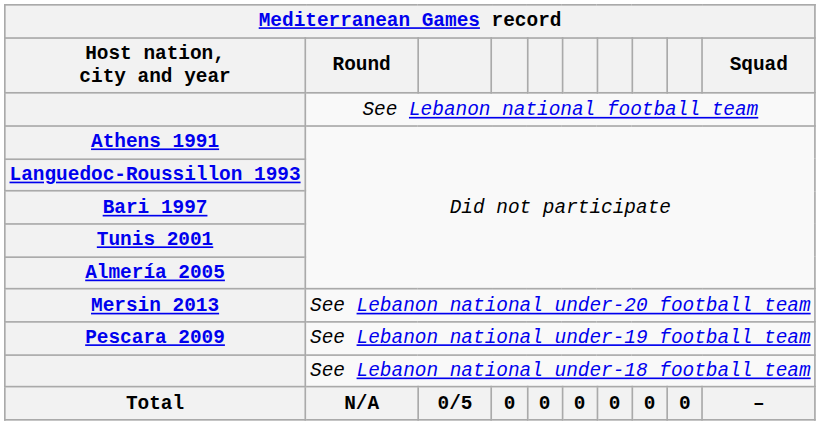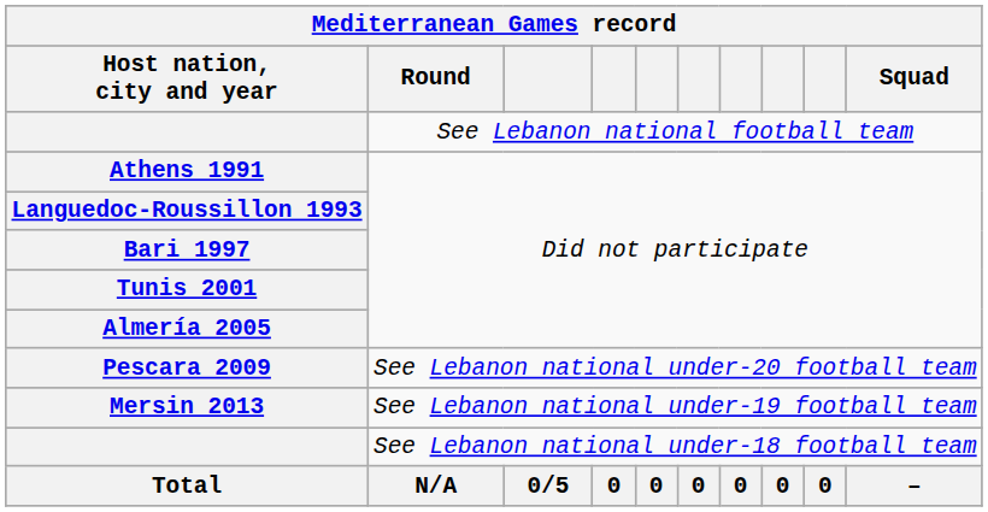 <table class="wikitable plainrowheaders" style="min-width:50%; font-size:90%; text-align:center;">
 <tr>
 <th colspan=10 style="width:80px;"><a href='#'>Mediterranean Games</a> record</th>
 </tr>
 <tr>
 <th scope="col">Host nation,<br>city and year</th>
 <th scope="col">Round</th>
 <th scope="col"></th>
 <th scope="col"></th>
 <th scope="col"></th>
 <th scope="col"></th>
 <th scope="col"></th>
 <th scope="col"></th>
 <th scope="col"></th>
 <th scope="col">Squad</th>
 </tr>
 <tr>
 <th scope="row"></th>
 <td colspan="9"><em>See <a href='#'>Lebanon national football team</a></em></td>
 </tr>
 <tr>
 <th scope="row"> <a href='#'>Athens 1991</a></th>
 <td colspan="9" rowspan="5"><em>Did not participate</em></td>
 </tr>
 <tr>
 <th scope="row"> <a href='#'>Languedoc-Roussillon 1993</a></th>
 </tr>
 <tr>
 <th scope="row"> <a href='#'>Bari 1997</a></th>
 </tr>
 <tr>
 <th scope="row"> <a href='#'>Tunis 2001</a></th>
 </tr>
 <tr>
 <th scope="row"> <a href='#'>Almería 2005</a></th>
 </tr>
 <tr>
-<th scope="row"> <a href='#'>Mersin 2013</a></th>
+<th scope="row"> <a href='#'>Pescara 2009</a></th>
 <td colspan="9"><em>See <a href='#'>Lebanon national under-20 football team</a></em></td>
 </tr>
 <tr>
-<th scope="row"> <a href='#'>Pescara 2009</a></th>
+<th scope="row"> <a href='#'>Mersin 2013</a></th>
 <td colspan="9"><em>See <a href='#'>Lebanon national under-19 football team</a></em></td>
 </tr>
 <tr>
 <th scope="row"></th>
 <td colspan="9"><em>See <a href='#'>Lebanon national under-18 football team</a></em></td>
 </tr>
 <tr>
 <th>Total</th>
 <th>N/A</th>
 <th>0/5</th>
 <th>0</th>
 <th>0</th>
 <th>0</th>
 <th>0</th>
 <th>0</th>
 <th>0</th>
 <th>–</th>
 </tr>
 </table>
